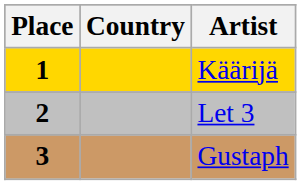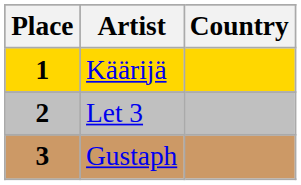 <table class="wikitable plainrowheaders">
 <tr>
 <th scope="col">Place</th>
+<th scope="col">Artist</th>
 <th scope="col">Country</th>
-<th scope="col">Artist</th>
 </tr>
 <tr style="background:gold;">
 <th scope="row" style="background:gold;">1</th>
+<td><a href='#'>Käärijä</a></td>
 <td></td>
-<td><a href='#'>Käärijä</a></td>
 </tr>
 <tr style="background:silver;">
 <th scope="row" style="background:silver;">2</th>
+<td><a href='#'>Let 3</a></td>
 <td></td>
-<td><a href='#'>Let 3</a></td>
 </tr>
 <tr style="background:#c96;">
 <th scope="row" style="background:#c96;">3</th>
+<td><a href='#'>Gustaph</a></td>
 <td></td>
-<td><a href='#'>Gustaph</a></td>
 </tr>
 </table>
